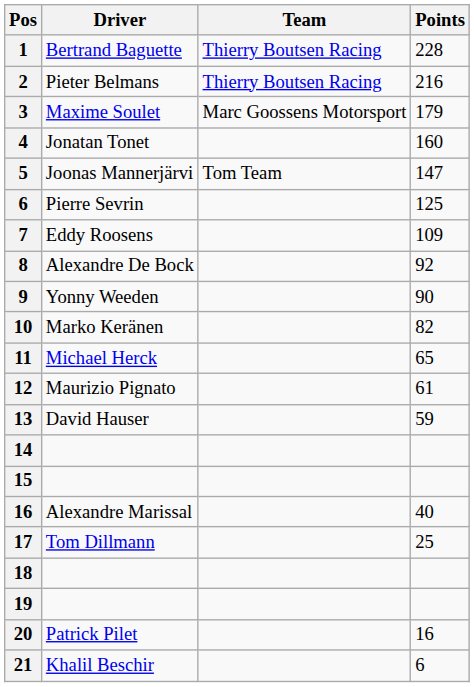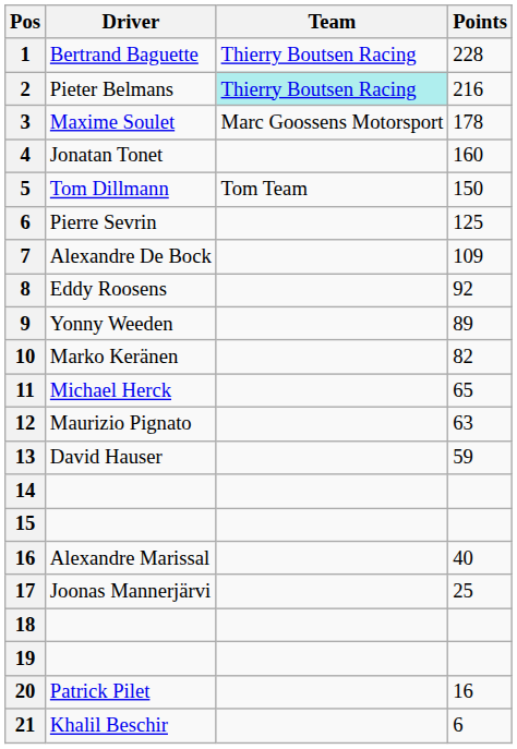 <table class="wikitable" style="font-size:85%">
 <tr>
 <th>Pos</th>
 <th>Driver</th>
 <th>Team</th>
 <th>Points</th>
 </tr>
 <tr>
 <th>1</th>
 <td> <a href='#'>Bertrand Baguette</a></td>
 <td><a href='#'>Thierry Boutsen Racing</a></td>
 <td>228</td>
 </tr>
 <tr>
 <th>2</th>
 <td> Pieter Belmans</td>
-<td><a href='#'>Thierry Boutsen Racing</a></td>
+<td style="background: paleturquoise;"><a href='#'>Thierry Boutsen Racing</a></td>
 <td>216</td>
 </tr>
 <tr>
 <th>3</th>
 <td> <a href='#'>Maxime Soulet</a></td>
 <td>Marc Goossens Motorsport</td>
-<td>179</td>
+<td>178</td>
 </tr>
 <tr>
 <th>4</th>
 <td> Jonatan Tonet</td>
 <td></td>
 <td>160</td>
 </tr>
 <tr>
 <th>5</th>
-<td> Joonas Mannerjärvi</td>
+<td> <a href='#'>Tom Dillmann</a></td>
 <td>Tom Team</td>
-<td>147</td>
+<td>150</td>
 </tr>
 <tr>
 <th>6</th>
 <td> Pierre Sevrin</td>
 <td></td>
 <td>125</td>
 </tr>
 <tr>
 <th>7</th>
-<td> Eddy Roosens</td>
+<td> Alexandre De Bock</td>
 <td></td>
 <td>109</td>
 </tr>
 <tr>
 <th>8</th>
-<td> Alexandre De Bock</td>
+<td> Eddy Roosens</td>
 <td></td>
 <td>92</td>
 </tr>
 <tr>
 <th>9</th>
 <td> Yonny Weeden</td>
 <td></td>
-<td>90</td>
+<td>89</td>
 </tr>
 <tr>
 <th>10</th>
 <td> Marko Keränen</td>
 <td></td>
 <td>82</td>
 </tr>
 <tr>
 <th>11</th>
 <td> <a href='#'>Michael Herck</a></td>
 <td></td>
 <td>65</td>
 </tr>
 <tr>
 <th>12</th>
 <td> Maurizio Pignato</td>
 <td></td>
-<td>61</td>
+<td>63</td>
 </tr>
 <tr>
 <th>13</th>
 <td> David Hauser</td>
 <td></td>
 <td>59</td>
 </tr>
 <tr>
 <th>14</th>
 <td></td>
 <td></td>
 <td></td>
 </tr>
 <tr>
 <th>15</th>
 <td></td>
 <td></td>
 <td></td>
 </tr>
 <tr>
 <th>16</th>
 <td> Alexandre Marissal</td>
 <td></td>
 <td>40</td>
 </tr>
 <tr>
 <th>17</th>
-<td> <a href='#'>Tom Dillmann</a></td>
+<td> Joonas Mannerjärvi</td>
 <td></td>
 <td>25</td>
 </tr>
 <tr>
 <th>18</th>
 <td></td>
 <td></td>
 <td></td>
 </tr>
 <tr>
 <th>19</th>
 <td></td>
 <td></td>
 <td></td>
 </tr>
 <tr>
 <th>20</th>
 <td> <a href='#'>Patrick Pilet</a></td>
 <td></td>
 <td>16</td>
 </tr>
 <tr>
 <th>21</th>
 <td> <a href='#'>Khalil Beschir</a></td>
 <td></td>
 <td>6</td>
 </tr>
 </table>
